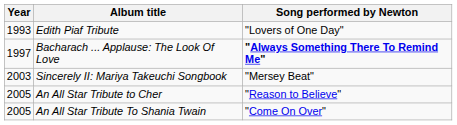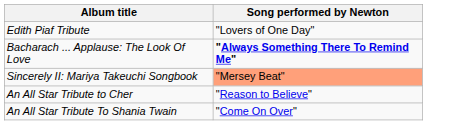 <table class="wikitable">
 <tr>
-<th width="30">Year</th>
 <th width="300">Album title</th>
 <th width="300">Song performed by Newton</th>
 </tr>
 <tr>
-<td>1993</td>
 <td><em>Edith Piaf Tribute</em></td>
 <td>"Lovers of One Day"</td>
 </tr>
 <tr>
-<td>1997</td>
 <td><em>Bacharach ... Applause: The Look Of Love</em></td>
 <td><strong>"<a href='#'>Always Something There To Remind Me</a>"</strong></td>
 </tr>
 <tr>
-<td>2003</td>
 <td><em>Sincerely II: Mariya Takeuchi Songbook</em></td>
-<td>"Mersey Beat"</td>
+<td style="background: lightsalmon;">"Mersey Beat"</td>
 </tr>
 <tr>
-<td>2005</td>
 <td><em>An All Star Tribute to Cher</em></td>
 <td>"<a href='#'>Reason to Believe</a>"</td>
 </tr>
 <tr>
-<td>2005</td>
 <td><em>An All Star Tribute To Shania Twain</em></td>
 <td>"<a href='#'>Come On Over</a>"</td>
 </tr>
 </table>
